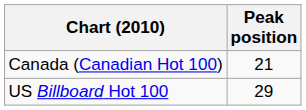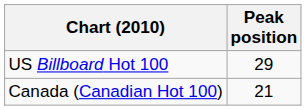 <table class="wikitable sortable">
 <tr>
 <th>Chart (2010)</th>
 <th>Peak<br>position</th>
 </tr>
 <tr>
+<td>US <a href='#'><em>Billboard</em> Hot 100</a></td>
+<td style="text-align:center;">29</td>
+</tr>
+<tr>
 <td>Canada (<a href='#'>Canadian Hot 100</a>)</td>
 <td style="text-align:center;">21</td>
 </tr>
-<tr>
-<td>US <a href='#'><em>Billboard</em> Hot 100</a></td>
-<td style="text-align:center;">29</td>
-</tr>
 </table>
